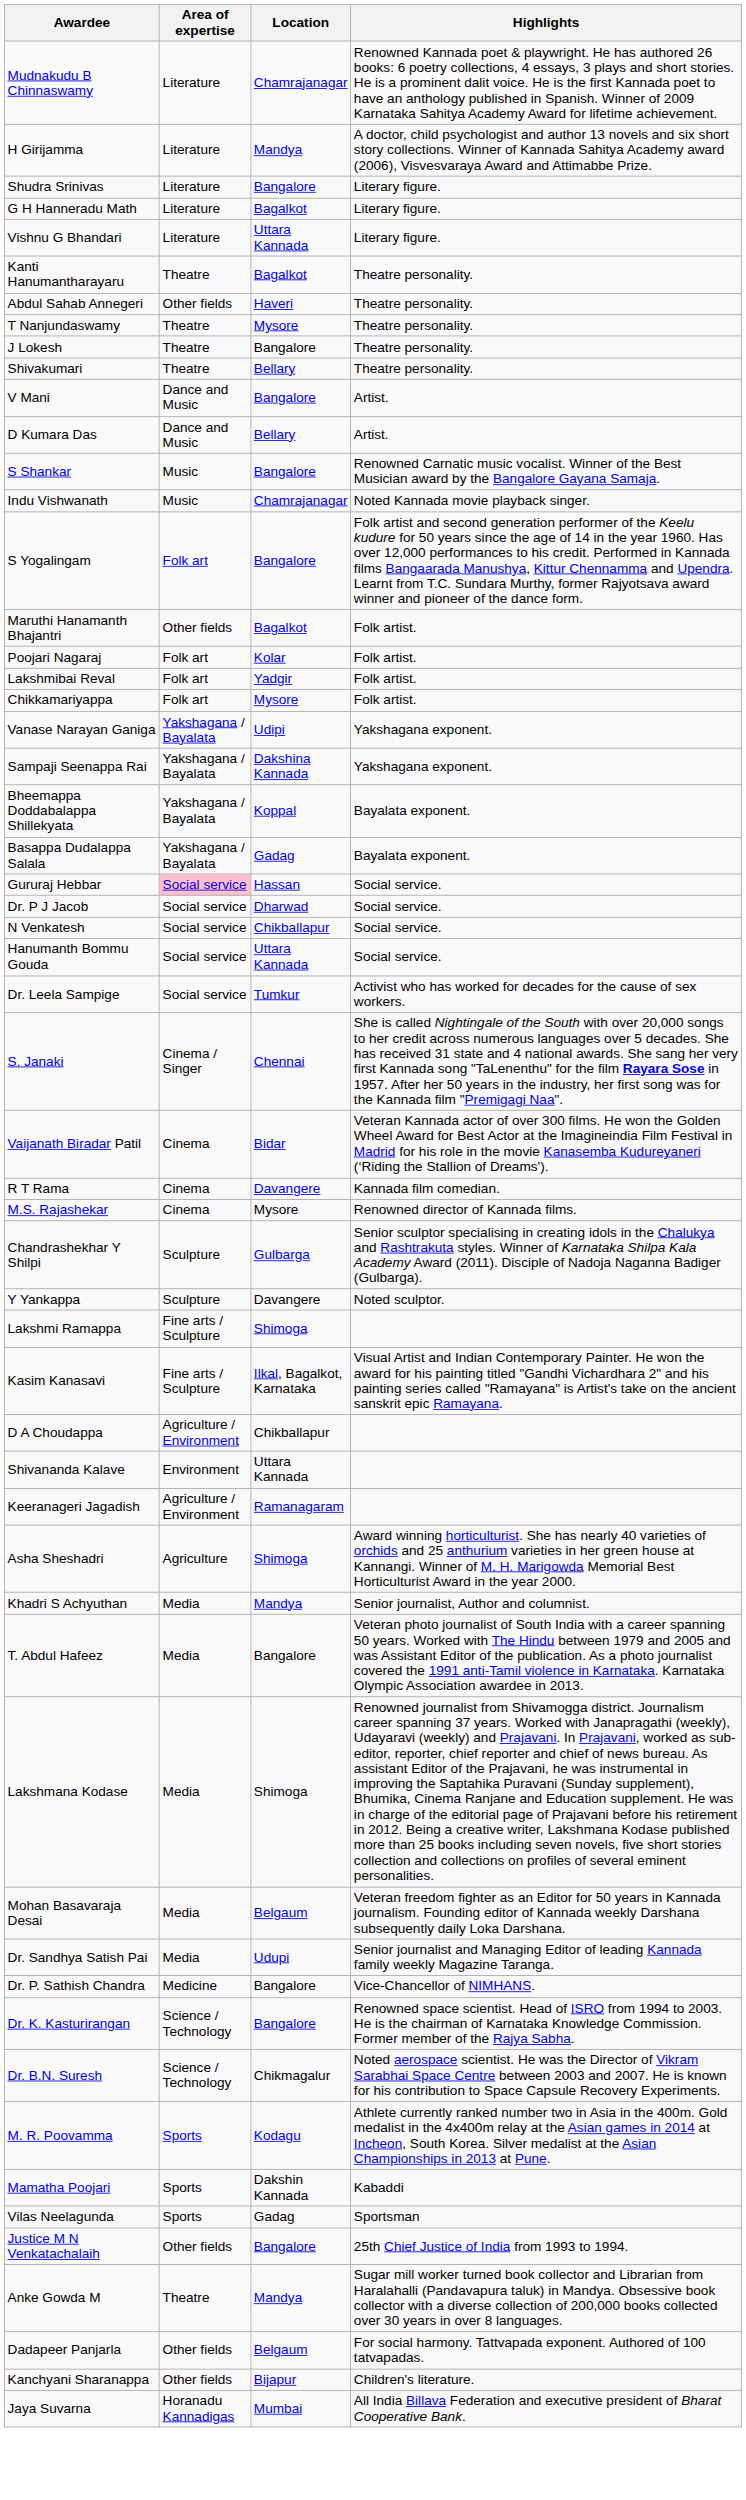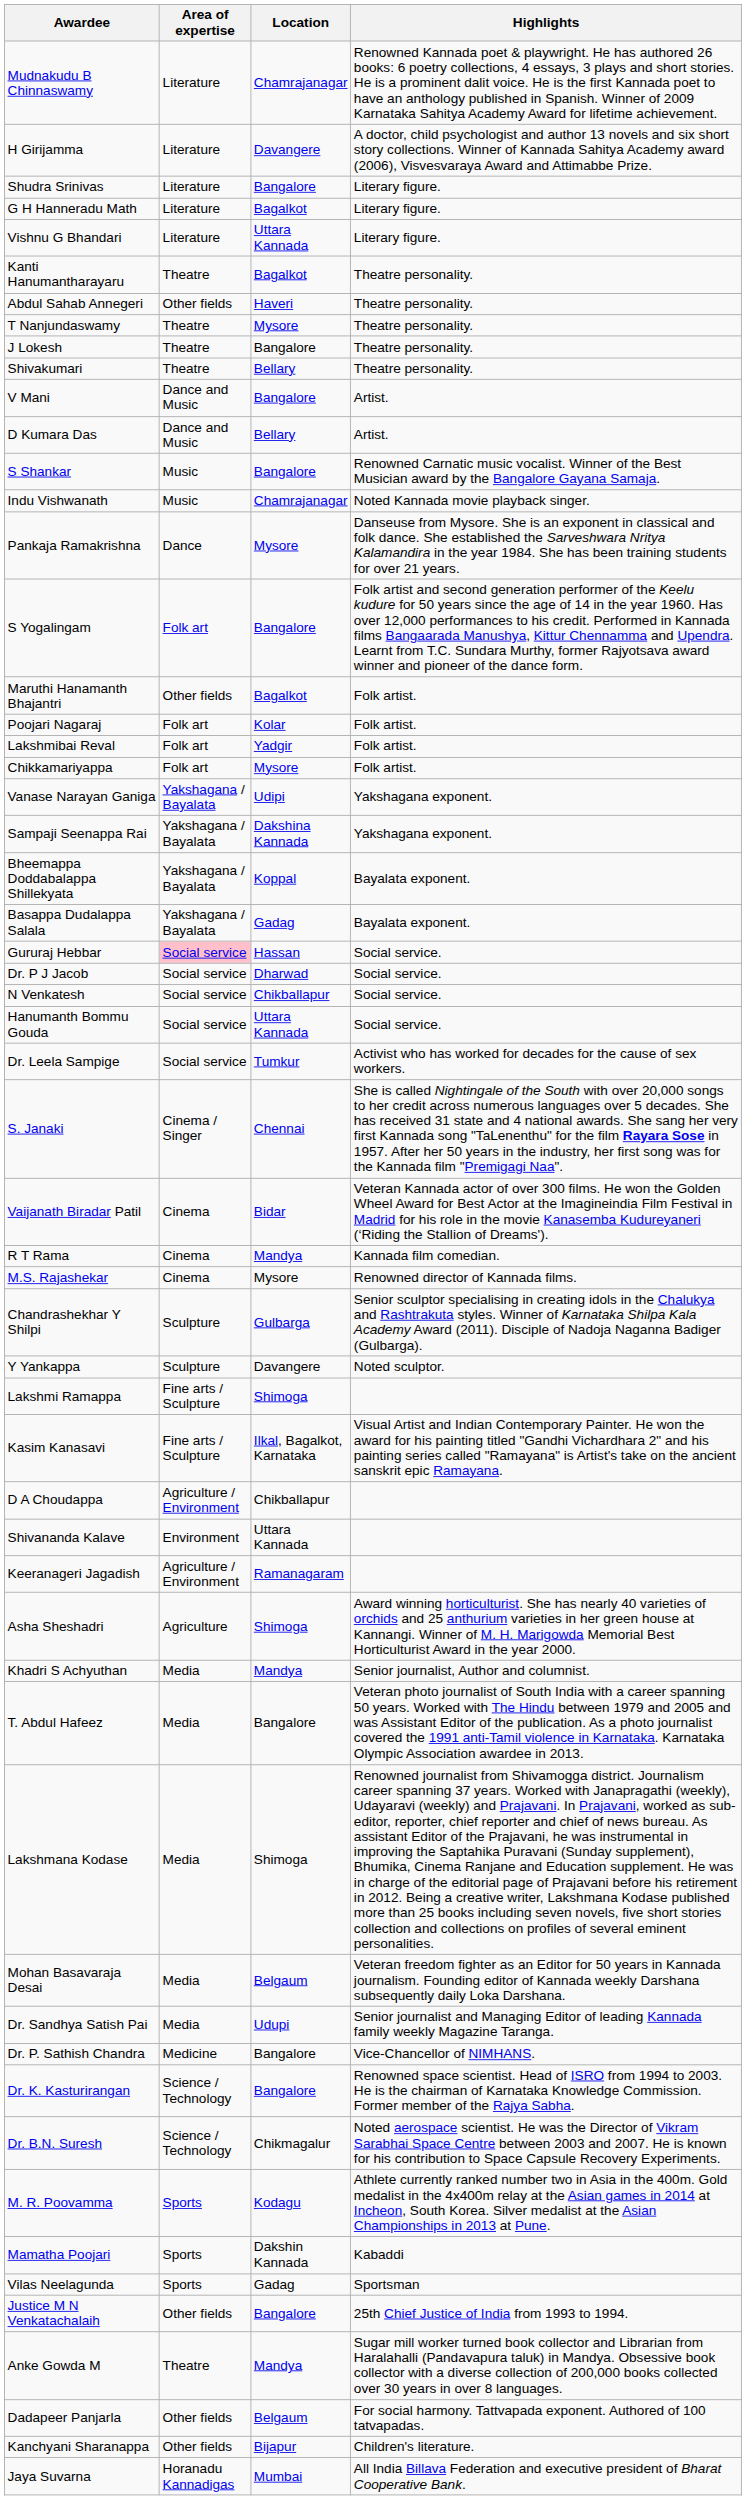 <table class="wikitable sortable">
 <tr>
 <th width=175>Awardee</th>
 <th width=100>Area of expertise</th>
 <th width=100>Location</th>
 <th>Highlights</th>
 </tr>
 <tr>
 <td><a href='#'>Mudnakudu B Chinnaswamy</a></td>
 <td>Literature</td>
 <td><a href='#'>Chamrajanagar</a></td>
 <td>Renowned Kannada poet & playwright. He has authored 26 books: 6 poetry collections, 4 essays, 3 plays and short stories. He is a prominent dalit voice. He is the first Kannada poet to have an anthology published in Spanish. Winner of 2009 Karnataka Sahitya Academy Award for lifetime achievement.</td>
 </tr>
 <tr>
 <td>H Girijamma</td>
 <td>Literature</td>
-<td><a href='#'>Mandya</a></td>
+<td><a href='#'>Davangere</a></td>
 <td>A doctor, child psychologist and author 13 novels and six short story collections. Winner of Kannada Sahitya Academy award (2006), Visvesvaraya Award and Attimabbe Prize.</td>
 </tr>
 <tr>
 <td>Shudra Srinivas</td>
 <td>Literature</td>
 <td><a href='#'>Bangalore</a></td>
 <td>Literary figure.</td>
 </tr>
 <tr>
 <td>G H Hanneradu Math</td>
 <td>Literature</td>
 <td><a href='#'>Bagalkot</a></td>
 <td>Literary figure.</td>
 </tr>
 <tr>
 <td>Vishnu G Bhandari</td>
 <td>Literature</td>
 <td><a href='#'>Uttara Kannada</a></td>
 <td>Literary figure.</td>
 </tr>
 <tr>
 <td>Kanti Hanumantharayaru</td>
 <td>Theatre</td>
 <td><a href='#'>Bagalkot</a></td>
 <td>Theatre personality.</td>
 </tr>
 <tr>
 <td>Abdul Sahab Annegeri</td>
 <td>Other fields</td>
 <td><a href='#'>Haveri</a></td>
 <td>Theatre personality.</td>
 </tr>
 <tr>
 <td>T Nanjundaswamy</td>
 <td>Theatre</td>
 <td><a href='#'>Mysore</a></td>
 <td>Theatre personality.</td>
 </tr>
 <tr>
 <td>J Lokesh</td>
 <td>Theatre</td>
 <td>Bangalore</td>
 <td>Theatre personality.</td>
 </tr>
 <tr>
 <td>Shivakumari</td>
 <td>Theatre</td>
 <td><a href='#'>Bellary</a></td>
 <td>Theatre personality.</td>
 </tr>
 <tr>
 <td>V Mani</td>
 <td>Dance and Music</td>
 <td><a href='#'>Bangalore</a></td>
 <td>Artist.</td>
 </tr>
 <tr>
 <td>D Kumara Das</td>
 <td>Dance and Music</td>
 <td><a href='#'>Bellary</a></td>
 <td>Artist.</td>
 </tr>
 <tr>
 <td><a href='#'>S Shankar</a></td>
 <td>Music</td>
 <td><a href='#'>Bangalore</a></td>
 <td>Renowned Carnatic music vocalist. Winner of the Best Musician award by the <a href='#'>Bangalore Gayana Samaja</a>.</td>
 </tr>
 <tr>
 <td>Indu Vishwanath</td>
 <td>Music</td>
 <td><a href='#'>Chamrajanagar</a></td>
 <td>Noted Kannada movie playback singer.</td>
+</tr>
+<tr>
+<td>Pankaja Ramakrishna</td>
+<td>Dance</td>
+<td><a href='#'>Mysore</a></td>
+<td>Danseuse from Mysore. She is an exponent in classical and folk dance. She established the <em>Sarveshwara Nritya Kalamandira</em> in the year 1984. She has been training students for over 21 years.</td>
 </tr>
 <tr>
 <td>S Yogalingam</td>
 <td><a href='#'>Folk art</a></td>
 <td><a href='#'>Bangalore</a></td>
 <td>Folk artist and second generation performer of the <em>Keelu kudure</em> for 50 years since the age of 14 in the year 1960. Has over 12,000 performances to his credit. Performed in Kannada films <a href='#'>Bangaarada Manushya</a>, <a href='#'>Kittur Chennamma</a> and <a href='#'>Upendra</a>.  Learnt from T.C. Sundara Murthy, former Rajyotsava award winner and pioneer of the dance form.</td>
 </tr>
 <tr>
 <td>Maruthi Hanamanth Bhajantri</td>
 <td>Other fields</td>
 <td><a href='#'>Bagalkot</a></td>
 <td>Folk artist.</td>
 </tr>
 <tr>
 <td>Poojari Nagaraj</td>
 <td>Folk art</td>
 <td><a href='#'>Kolar</a></td>
 <td>Folk artist.</td>
 </tr>
 <tr>
 <td>Lakshmibai Reval</td>
 <td>Folk art</td>
 <td><a href='#'>Yadgir</a></td>
 <td>Folk artist.</td>
 </tr>
 <tr>
 <td>Chikkamariyappa</td>
 <td>Folk art</td>
 <td><a href='#'>Mysore</a></td>
 <td>Folk artist.</td>
 </tr>
 <tr>
 <td>Vanase Narayan Ganiga</td>
 <td><a href='#'>Yakshagana</a> / <a href='#'>Bayalata</a></td>
 <td><a href='#'>Udipi</a></td>
 <td>Yakshagana exponent.</td>
 </tr>
 <tr>
 <td>Sampaji Seenappa Rai</td>
 <td>Yakshagana / Bayalata</td>
 <td><a href='#'>Dakshina Kannada</a></td>
 <td>Yakshagana exponent.</td>
 </tr>
 <tr>
 <td>Bheemappa Doddabalappa Shillekyata</td>
 <td>Yakshagana / Bayalata</td>
 <td><a href='#'>Koppal</a></td>
 <td>Bayalata exponent.</td>
 </tr>
 <tr>
 <td>Basappa Dudalappa Salala</td>
 <td>Yakshagana / Bayalata</td>
 <td><a href='#'>Gadag</a></td>
 <td>Bayalata exponent.</td>
 </tr>
 <tr>
 <td>Gururaj Hebbar</td>
 <td style="background: pink;"><a href='#'>Social service</a></td>
 <td><a href='#'>Hassan</a></td>
 <td>Social service.</td>
 </tr>
 <tr>
 <td>Dr. P J Jacob</td>
 <td>Social service</td>
 <td><a href='#'>Dharwad</a></td>
 <td>Social service.</td>
 </tr>
 <tr>
 <td>N Venkatesh</td>
 <td>Social service</td>
 <td><a href='#'>Chikballapur</a></td>
 <td>Social service.</td>
 </tr>
 <tr>
 <td>Hanumanth Bommu Gouda<strong></strong></td>
 <td>Social service</td>
 <td><a href='#'>Uttara Kannada</a></td>
 <td>Social service.</td>
 </tr>
 <tr>
 <td>Dr. Leela Sampige</td>
 <td>Social service</td>
 <td><a href='#'>Tumkur</a></td>
 <td>Activist who has worked for decades for the cause of sex workers.</td>
 </tr>
 <tr>
 <td><a href='#'>S. Janaki</a></td>
 <td>Cinema / Singer</td>
 <td><a href='#'>Chennai</a></td>
 <td>She is called <em>Nightingale of the South</em> with over 20,000 songs to her credit across numerous languages over 5 decades. She has received 31 state and 4 national awards. She sang her very first Kannada song "TaLenenthu" for the film <strong><a href='#'>Rayara Sose</a></strong> in 1957. After her 50 years in the industry, her first song was for the Kannada film "<a href='#'>Premigagi Naa</a>".</td>
 </tr>
 <tr>
 <td><a href='#'>Vaijanath Biradar</a> Patil</td>
 <td>Cinema</td>
 <td><a href='#'>Bidar</a></td>
 <td>Veteran Kannada actor of over 300 films. He won the Golden Wheel Award for Best Actor at the Imagineindia Film Festival in <a href='#'>Madrid</a> for his role in the movie <a href='#'>Kanasemba Kudureyaneri</a> (‘Riding the Stallion of Dreams').</td>
 </tr>
 <tr>
 <td>R T Rama</td>
 <td>Cinema</td>
-<td><a href='#'>Davangere</a></td>
+<td><a href='#'>Mandya</a></td>
 <td>Kannada film comedian.</td>
 </tr>
 <tr>
 <td><a href='#'>M.S. Rajashekar</a></td>
 <td>Cinema</td>
 <td>Mysore</td>
 <td>Renowned director of Kannada films.</td>
 </tr>
 <tr>
 <td>Chandrashekhar Y Shilpi</td>
 <td>Sculpture</td>
 <td><a href='#'>Gulbarga</a></td>
 <td>Senior sculptor specialising in creating idols in the <a href='#'>Chalukya</a> and <a href='#'>Rashtrakuta</a> styles. Winner of <em>Karnataka Shilpa Kala Academy</em> Award (2011). Disciple of Nadoja Naganna Badiger (Gulbarga).</td>
 </tr>
 <tr>
 <td>Y Yankappa</td>
 <td>Sculpture</td>
 <td>Davangere</td>
 <td>Noted sculptor.</td>
 </tr>
 <tr>
 <td>Lakshmi Ramappa</td>
 <td>Fine arts / Sculpture</td>
 <td><a href='#'>Shimoga</a></td>
 <td></td>
 </tr>
 <tr>
 <td>Kasim Kanasavi</td>
 <td>Fine arts / Sculpture</td>
 <td><a href='#'>Ilkal</a>, Bagalkot, Karnataka</td>
 <td>Visual Artist and Indian Contemporary Painter. He won the award for his painting titled "Gandhi Vichardhara 2" and his painting series called "Ramayana" is Artist's take on the ancient sanskrit epic <a href='#'>Ramayana</a>.</td>
 </tr>
 <tr>
 <td>D A Choudappa</td>
 <td>Agriculture / <a href='#'>Environment</a></td>
 <td>Chikballapur</td>
 <td></td>
 </tr>
 <tr>
 <td>Shivananda Kalave</td>
 <td>Environment</td>
 <td>Uttara Kannada</td>
 <td></td>
 </tr>
 <tr>
 <td>Keeranageri Jagadish</td>
 <td>Agriculture / Environment</td>
 <td><a href='#'>Ramanagaram</a></td>
 <td></td>
 </tr>
 <tr>
 <td>Asha Sheshadri</td>
 <td>Agriculture</td>
 <td><a href='#'>Shimoga</a></td>
 <td>Award winning <a href='#'>horticulturist</a>. She has nearly 40 varieties of <a href='#'>orchids</a> and 25 <a href='#'>anthurium</a> varieties in her green house at Kannangi. Winner of <a href='#'>M. H. Marigowda</a> Memorial Best Horticulturist Award in the year 2000.</td>
 </tr>
 <tr>
 <td>Khadri S Achyuthan</td>
 <td>Media</td>
 <td><a href='#'>Mandya</a></td>
 <td>Senior journalist, Author and columnist.</td>
 </tr>
 <tr>
 <td>T. Abdul Hafeez</td>
 <td>Media</td>
 <td>Bangalore</td>
 <td>Veteran photo journalist of South India with a career spanning 50 years. Worked with <a href='#'>The Hindu</a> between 1979 and 2005 and was Assistant Editor of the publication. As a photo journalist covered the <a href='#'>1991 anti-Tamil violence in Karnataka</a>. Karnataka Olympic Association awardee in 2013.</td>
 </tr>
 <tr>
 <td>Lakshmana Kodase</td>
 <td>Media</td>
 <td>Shimoga</td>
 <td>Renowned journalist from Shivamogga district. Journalism career spanning 37 years. Worked with Janapragathi (weekly), Udayaravi (weekly) and <a href='#'>Prajavani</a>. In <a href='#'>Prajavani</a>, worked as sub-editor, reporter, chief reporter and chief of news bureau. As assistant Editor of the Prajavani, he was instrumental in improving the Saptahika Puravani (Sunday supplement), Bhumika, Cinema Ranjane and Education supplement. He was in charge of the editorial page of Prajavani before his retirement in 2012. Being a creative writer, Lakshmana Kodase published more than 25 books including seven novels, five short stories collection and collections on profiles of several eminent personalities.</td>
 </tr>
 <tr>
 <td>Mohan Basavaraja Desai</td>
 <td>Media</td>
 <td><a href='#'>Belgaum</a></td>
 <td>Veteran freedom fighter as an Editor for 50 years in Kannada journalism. Founding editor of Kannada weekly Darshana subsequently daily Loka Darshana.</td>
 </tr>
 <tr>
 <td>Dr. Sandhya Satish Pai</td>
 <td>Media</td>
 <td><a href='#'>Udupi</a></td>
 <td>Senior journalist and Managing Editor of leading <a href='#'>Kannada</a> family weekly Magazine Taranga.</td>
 </tr>
 <tr>
 <td>Dr. P. Sathish Chandra</td>
 <td>Medicine</td>
 <td>Bangalore</td>
 <td>Vice-Chancellor of <a href='#'>NIMHANS</a>.</td>
 </tr>
 <tr>
 <td><a href='#'>Dr. K. Kasturirangan</a></td>
 <td>Science / Technology</td>
 <td><a href='#'>Bangalore</a></td>
 <td>Renowned space scientist. Head of <a href='#'>ISRO</a> from 1994 to 2003. He is the chairman of Karnataka Knowledge Commission. Former member of the <a href='#'>Rajya Sabha</a>.</td>
 </tr>
 <tr>
 <td><a href='#'>Dr. B.N. Suresh</a></td>
 <td>Science / Technology</td>
 <td>Chikmagalur</td>
 <td>Noted <a href='#'>aerospace</a> scientist. He was the Director of <a href='#'>Vikram Sarabhai Space Centre</a> between 2003 and 2007. He is known for his contribution to Space Capsule Recovery Experiments.</td>
 </tr>
 <tr>
 <td><a href='#'>M. R. Poovamma</a></td>
 <td><a href='#'>Sports</a></td>
 <td><a href='#'>Kodagu</a></td>
 <td>Athlete currently ranked number two in Asia in the 400m. Gold medalist in the 4x400m relay at the <a href='#'>Asian games in 2014</a> at <a href='#'>Incheon</a>, South Korea. Silver medalist at the <a href='#'>Asian Championships in 2013</a> at <a href='#'>Pune</a>.</td>
 </tr>
 <tr>
 <td><a href='#'>Mamatha Poojari</a></td>
 <td>Sports</td>
 <td>Dakshin Kannada</td>
 <td>Kabaddi</td>
 </tr>
 <tr>
 <td>Vilas Neelagunda</td>
 <td>Sports</td>
 <td>Gadag</td>
 <td>Sportsman</td>
 </tr>
 <tr>
 <td><a href='#'>Justice M N Venkatachalaih</a></td>
 <td>Other fields</td>
 <td><a href='#'>Bangalore</a></td>
 <td>25th <a href='#'>Chief Justice of India</a> from 1993 to 1994.</td>
 </tr>
 <tr>
 <td>Anke Gowda M</td>
 <td>Theatre</td>
 <td><a href='#'>Mandya</a></td>
 <td>Sugar mill worker turned book collector and Librarian from Haralahalli (Pandavapura taluk) in Mandya. Obsessive book collector with a diverse collection of 200,000 books collected over 30 years in over 8 languages.</td>
 </tr>
 <tr>
 <td>Dadapeer Panjarla</td>
 <td>Other fields</td>
 <td><a href='#'>Belgaum</a></td>
 <td>For social harmony. Tattvapada exponent. Authored of 100 tatvapadas.</td>
 </tr>
 <tr>
 <td>Kanchyani Sharanappa</td>
 <td>Other fields</td>
 <td><a href='#'>Bijapur</a></td>
 <td>Children's literature.</td>
 </tr>
 <tr>
 <td>Jaya Suvarna</td>
 <td>Horanadu <a href='#'>Kannadigas</a></td>
 <td><a href='#'>Mumbai</a></td>
 <td>All India <a href='#'>Billava</a> Federation and executive president of <em>Bharat Cooperative Bank</em>.</td>
 </tr>
 </table>
